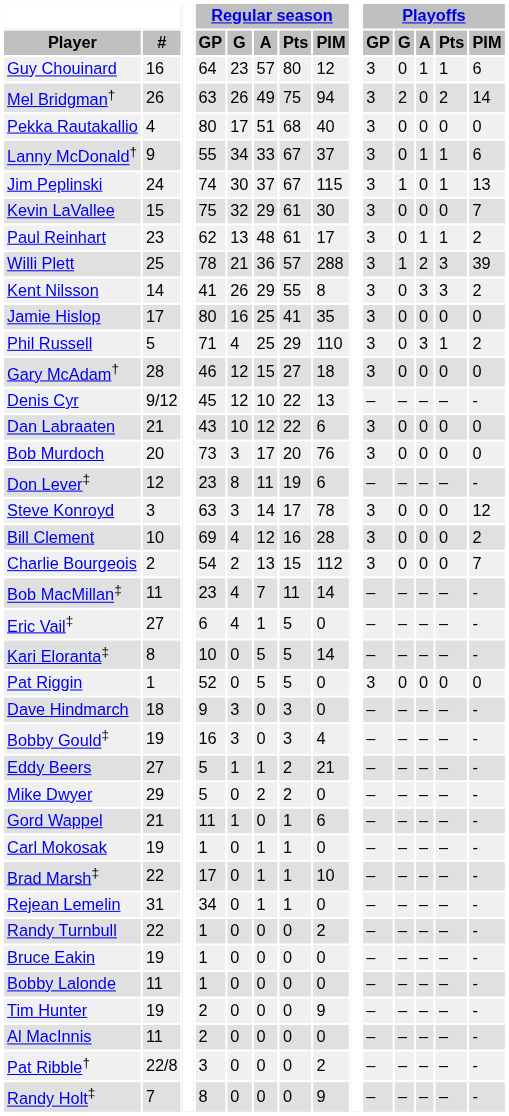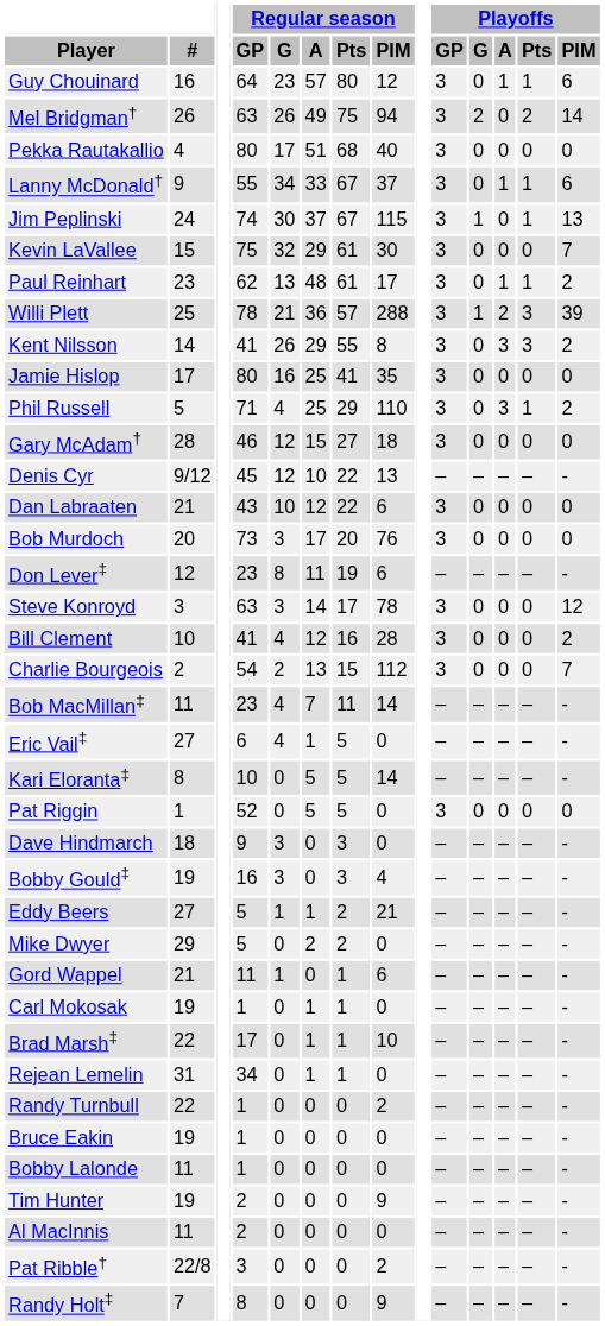 <table BORDER="0" CELLPADDING="3" CELLSPACING="2" ID="Table1">
 <tr ALIGN="center" bgcolor="#c0c0c0">
 <th ALIGN="center" colspan="2" bgcolor="#ffffff"> </th>
 <th ALIGN="center" rowspan="99" bgcolor="#ffffff"> </th>
 <th ALIGN="center" colspan="5"><a href='#'>Regular season</a></th>
 <th ALIGN="center" rowspan="99" bgcolor="#ffffff"> </th>
 <th ALIGN="center" colspan="5"><a href='#'>Playoffs</a></th>
 </tr>
 <tr ALIGN="center" bgcolor="#c0c0c0">
 <th ALIGN="center">Player</th>
 <th ALIGN="center">#</th>
 <th ALIGN="center">GP</th>
 <th ALIGN="center">G</th>
 <th ALIGN="center">A</th>
 <th ALIGN="center">Pts</th>
 <th ALIGN="center">PIM</th>
 <th ALIGN="center">GP</th>
 <th ALIGN="center">G</th>
 <th ALIGN="center">A</th>
 <th ALIGN="center">Pts</th>
 <th ALIGN="center">PIM</th>
 </tr>
 <tr bgcolor="#f0f0f0">
 <td><a href='#'>Guy Chouinard</a></td>
 <td>16</td>
 <td>64</td>
 <td>23</td>
 <td>57</td>
 <td>80</td>
 <td>12</td>
 <td>3</td>
 <td>0</td>
 <td>1</td>
 <td>1</td>
 <td>6</td>
 </tr>
 <tr bgcolor="#e0e0e0">
 <td><a href='#'>Mel Bridgman</a><sup>†</sup></td>
 <td>26</td>
 <td>63</td>
 <td>26</td>
 <td>49</td>
 <td>75</td>
 <td>94</td>
 <td>3</td>
 <td>2</td>
 <td>0</td>
 <td>2</td>
 <td>14</td>
 </tr>
 <tr bgcolor="#f0f0f0">
 <td><a href='#'>Pekka Rautakallio</a></td>
 <td>4</td>
 <td>80</td>
 <td>17</td>
 <td>51</td>
 <td>68</td>
 <td>40</td>
 <td>3</td>
 <td>0</td>
 <td>0</td>
 <td>0</td>
 <td>0</td>
 </tr>
 <tr bgcolor="#e0e0e0">
 <td><a href='#'>Lanny McDonald</a><sup>†</sup></td>
 <td>9</td>
 <td>55</td>
 <td>34</td>
 <td>33</td>
 <td>67</td>
 <td>37</td>
 <td>3</td>
 <td>0</td>
 <td>1</td>
 <td>1</td>
 <td>6</td>
 </tr>
 <tr bgcolor="#f0f0f0">
 <td><a href='#'>Jim Peplinski</a></td>
 <td>24</td>
 <td>74</td>
 <td>30</td>
 <td>37</td>
 <td>67</td>
 <td>115</td>
 <td>3</td>
 <td>1</td>
 <td>0</td>
 <td>1</td>
 <td>13</td>
 </tr>
 <tr bgcolor="#e0e0e0">
 <td><a href='#'>Kevin LaVallee</a></td>
 <td>15</td>
 <td>75</td>
 <td>32</td>
 <td>29</td>
 <td>61</td>
 <td>30</td>
 <td>3</td>
 <td>0</td>
 <td>0</td>
 <td>0</td>
 <td>7</td>
 </tr>
 <tr bgcolor="#f0f0f0">
 <td><a href='#'>Paul Reinhart</a></td>
 <td>23</td>
 <td>62</td>
 <td>13</td>
 <td>48</td>
 <td>61</td>
 <td>17</td>
 <td>3</td>
 <td>0</td>
 <td>1</td>
 <td>1</td>
 <td>2</td>
 </tr>
 <tr bgcolor="#e0e0e0">
 <td><a href='#'>Willi Plett</a></td>
 <td>25</td>
 <td>78</td>
 <td>21</td>
 <td>36</td>
 <td>57</td>
 <td>288</td>
 <td>3</td>
 <td>1</td>
 <td>2</td>
 <td>3</td>
 <td>39</td>
 </tr>
 <tr bgcolor="#f0f0f0">
 <td><a href='#'>Kent Nilsson</a></td>
 <td>14</td>
 <td>41</td>
 <td>26</td>
 <td>29</td>
 <td>55</td>
 <td>8</td>
 <td>3</td>
 <td>0</td>
 <td>3</td>
 <td>3</td>
 <td>2</td>
 </tr>
 <tr bgcolor="#e0e0e0">
 <td><a href='#'>Jamie Hislop</a></td>
 <td>17</td>
 <td>80</td>
 <td>16</td>
 <td>25</td>
 <td>41</td>
 <td>35</td>
 <td>3</td>
 <td>0</td>
 <td>0</td>
 <td>0</td>
 <td>0</td>
 </tr>
 <tr bgcolor="#f0f0f0">
 <td><a href='#'>Phil Russell</a></td>
 <td>5</td>
 <td>71</td>
 <td>4</td>
 <td>25</td>
 <td>29</td>
 <td>110</td>
 <td>3</td>
 <td>0</td>
 <td>3</td>
 <td>1</td>
 <td>2</td>
 </tr>
 <tr bgcolor="#e0e0e0">
 <td><a href='#'>Gary McAdam</a><sup>†</sup></td>
 <td>28</td>
 <td>46</td>
 <td>12</td>
 <td>15</td>
 <td>27</td>
 <td>18</td>
 <td>3</td>
 <td>0</td>
 <td>0</td>
 <td>0</td>
 <td>0</td>
 </tr>
 <tr bgcolor="#f0f0f0">
 <td><a href='#'>Denis Cyr</a></td>
 <td>9/12</td>
 <td>45</td>
 <td>12</td>
 <td>10</td>
 <td>22</td>
 <td>13</td>
 <td>–</td>
 <td>–</td>
 <td>–</td>
 <td>–</td>
 <td>-</td>
 </tr>
 <tr bgcolor="#e0e0e0">
 <td><a href='#'>Dan Labraaten</a></td>
 <td>21</td>
 <td>43</td>
 <td>10</td>
 <td>12</td>
 <td>22</td>
 <td>6</td>
 <td>3</td>
 <td>0</td>
 <td>0</td>
 <td>0</td>
 <td>0</td>
 </tr>
 <tr bgcolor="#f0f0f0">
 <td><a href='#'>Bob Murdoch</a></td>
 <td>20</td>
 <td>73</td>
 <td>3</td>
 <td>17</td>
 <td>20</td>
 <td>76</td>
 <td>3</td>
 <td>0</td>
 <td>0</td>
 <td>0</td>
 <td>0</td>
 </tr>
 <tr bgcolor="#e0e0e0">
 <td><a href='#'>Don Lever</a><sup>‡</sup></td>
 <td>12</td>
 <td>23</td>
 <td>8</td>
 <td>11</td>
 <td>19</td>
 <td>6</td>
 <td>–</td>
 <td>–</td>
 <td>–</td>
 <td>–</td>
 <td>-</td>
 </tr>
 <tr bgcolor="#f0f0f0">
 <td><a href='#'>Steve Konroyd</a></td>
 <td>3</td>
 <td>63</td>
 <td>3</td>
 <td>14</td>
 <td>17</td>
 <td>78</td>
 <td>3</td>
 <td>0</td>
 <td>0</td>
 <td>0</td>
 <td>12</td>
 </tr>
 <tr bgcolor="#e0e0e0">
 <td><a href='#'>Bill Clement</a></td>
 <td>10</td>
-<td>69</td>
+<td>41</td>
 <td>4</td>
 <td>12</td>
 <td>16</td>
 <td>28</td>
 <td>3</td>
 <td>0</td>
 <td>0</td>
 <td>0</td>
 <td>2</td>
 </tr>
 <tr bgcolor="#f0f0f0">
 <td><a href='#'>Charlie Bourgeois</a></td>
 <td>2</td>
 <td>54</td>
 <td>2</td>
 <td>13</td>
 <td>15</td>
 <td>112</td>
 <td>3</td>
 <td>0</td>
 <td>0</td>
 <td>0</td>
 <td>7</td>
 </tr>
 <tr bgcolor="#e0e0e0">
 <td><a href='#'>Bob MacMillan</a><sup>‡</sup></td>
 <td>11</td>
 <td>23</td>
 <td>4</td>
 <td>7</td>
 <td>11</td>
 <td>14</td>
 <td>–</td>
 <td>–</td>
 <td>–</td>
 <td>–</td>
 <td>-</td>
 </tr>
 <tr bgcolor="#f0f0f0">
 <td><a href='#'>Eric Vail</a><sup>‡</sup></td>
 <td>27</td>
 <td>6</td>
 <td>4</td>
 <td>1</td>
 <td>5</td>
 <td>0</td>
 <td>–</td>
 <td>–</td>
 <td>–</td>
 <td>–</td>
 <td>-</td>
 </tr>
 <tr bgcolor="#e0e0e0">
 <td><a href='#'>Kari Eloranta</a><sup>‡</sup></td>
 <td>8</td>
 <td>10</td>
 <td>0</td>
 <td>5</td>
 <td>5</td>
 <td>14</td>
 <td>–</td>
 <td>–</td>
 <td>–</td>
 <td>–</td>
 <td>-</td>
 </tr>
 <tr bgcolor="#f0f0f0">
 <td><a href='#'>Pat Riggin</a></td>
 <td>1</td>
 <td>52</td>
 <td>0</td>
 <td>5</td>
 <td>5</td>
 <td>0</td>
 <td>3</td>
 <td>0</td>
 <td>0</td>
 <td>0</td>
 <td>0</td>
 </tr>
 <tr bgcolor="#e0e0e0">
 <td><a href='#'>Dave Hindmarch</a></td>
 <td>18</td>
 <td>9</td>
 <td>3</td>
 <td>0</td>
 <td>3</td>
 <td>0</td>
 <td>–</td>
 <td>–</td>
 <td>–</td>
 <td>–</td>
 <td>-</td>
 </tr>
 <tr bgcolor="#f0f0f0">
 <td><a href='#'>Bobby Gould</a><sup>‡</sup></td>
 <td>19</td>
 <td>16</td>
 <td>3</td>
 <td>0</td>
 <td>3</td>
 <td>4</td>
 <td>–</td>
 <td>–</td>
 <td>–</td>
 <td>–</td>
 <td>-</td>
 </tr>
 <tr bgcolor="#e0e0e0">
 <td><a href='#'>Eddy Beers</a></td>
 <td>27</td>
 <td>5</td>
 <td>1</td>
 <td>1</td>
 <td>2</td>
 <td>21</td>
 <td>–</td>
 <td>–</td>
 <td>–</td>
 <td>–</td>
 <td>-</td>
 </tr>
 <tr bgcolor="#f0f0f0">
 <td><a href='#'>Mike Dwyer</a></td>
 <td>29</td>
 <td>5</td>
 <td>0</td>
 <td>2</td>
 <td>2</td>
 <td>0</td>
 <td>–</td>
 <td>–</td>
 <td>–</td>
 <td>–</td>
 <td>-</td>
 </tr>
 <tr bgcolor="#e0e0e0">
 <td><a href='#'>Gord Wappel</a></td>
 <td>21</td>
 <td>11</td>
 <td>1</td>
 <td>0</td>
 <td>1</td>
 <td>6</td>
 <td>–</td>
 <td>–</td>
 <td>–</td>
 <td>–</td>
 <td>-</td>
 </tr>
 <tr bgcolor="#f0f0f0">
 <td><a href='#'>Carl Mokosak</a></td>
 <td>19</td>
 <td>1</td>
 <td>0</td>
 <td>1</td>
 <td>1</td>
 <td>0</td>
 <td>–</td>
 <td>–</td>
 <td>–</td>
 <td>–</td>
 <td>-</td>
 </tr>
 <tr bgcolor="#e0e0e0">
 <td><a href='#'>Brad Marsh</a><sup>‡</sup></td>
 <td>22</td>
 <td>17</td>
 <td>0</td>
 <td>1</td>
 <td>1</td>
 <td>10</td>
 <td>–</td>
 <td>–</td>
 <td>–</td>
 <td>–</td>
 <td>-</td>
 </tr>
 <tr bgcolor="#f0f0f0">
 <td><a href='#'>Rejean Lemelin</a></td>
 <td>31</td>
 <td>34</td>
 <td>0</td>
 <td>1</td>
 <td>1</td>
 <td>0</td>
 <td>–</td>
 <td>–</td>
 <td>–</td>
 <td>–</td>
 <td>-</td>
 </tr>
 <tr bgcolor="#e0e0e0">
 <td><a href='#'>Randy Turnbull</a></td>
 <td>22</td>
 <td>1</td>
 <td>0</td>
 <td>0</td>
 <td>0</td>
 <td>2</td>
 <td>–</td>
 <td>–</td>
 <td>–</td>
 <td>–</td>
 <td>-</td>
 </tr>
 <tr bgcolor="#f0f0f0">
 <td><a href='#'>Bruce Eakin</a></td>
 <td>19</td>
 <td>1</td>
 <td>0</td>
 <td>0</td>
 <td>0</td>
 <td>0</td>
 <td>–</td>
 <td>–</td>
 <td>–</td>
 <td>–</td>
 <td>-</td>
 </tr>
 <tr bgcolor="#e0e0e0">
 <td><a href='#'>Bobby Lalonde</a></td>
 <td>11</td>
 <td>1</td>
 <td>0</td>
 <td>0</td>
 <td>0</td>
 <td>0</td>
 <td>–</td>
 <td>–</td>
 <td>–</td>
 <td>–</td>
 <td>-</td>
 </tr>
 <tr bgcolor="#f0f0f0">
 <td><a href='#'>Tim Hunter</a></td>
 <td>19</td>
 <td>2</td>
 <td>0</td>
 <td>0</td>
 <td>0</td>
 <td>9</td>
 <td>–</td>
 <td>–</td>
 <td>–</td>
 <td>–</td>
 <td>-</td>
 </tr>
 <tr bgcolor="#e0e0e0">
 <td><a href='#'>Al MacInnis</a></td>
 <td>11</td>
 <td>2</td>
 <td>0</td>
 <td>0</td>
 <td>0</td>
 <td>0</td>
 <td>–</td>
 <td>–</td>
 <td>–</td>
 <td>–</td>
 <td>-</td>
 </tr>
 <tr bgcolor="#f0f0f0">
 <td><a href='#'>Pat Ribble</a><sup>†</sup></td>
 <td>22/8</td>
 <td>3</td>
 <td>0</td>
 <td>0</td>
 <td>0</td>
 <td>2</td>
 <td>–</td>
 <td>–</td>
 <td>–</td>
 <td>–</td>
 <td>-</td>
 </tr>
 <tr bgcolor="#e0e0e0">
 <td><a href='#'>Randy Holt</a><sup>‡</sup></td>
 <td>7</td>
 <td>8</td>
 <td>0</td>
 <td>0</td>
 <td>0</td>
 <td>9</td>
 <td>–</td>
 <td>–</td>
 <td>–</td>
 <td>–</td>
 <td>-</td>
 </tr>
 </table>
